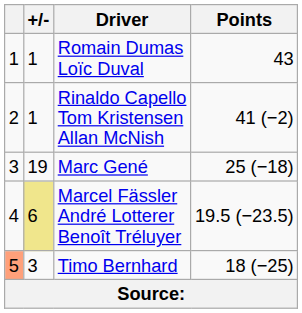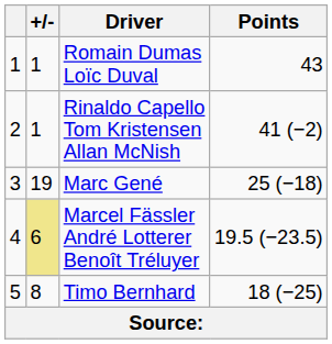 <table class="wikitable" style="font-size: 95%;">
 <tr>
 <th scope="col"></th>
 <th scope="col">+/-</th>
 <th scope="col">Driver</th>
 <th scope="col">Points</th>
 </tr>
 <tr>
 <td align=center>1</td>
 <td align="left"> 1</td>
 <td> <a href='#'>Romain Dumas</a><br> <a href='#'>Loïc Duval</a></td>
 <td align=right>43</td>
 </tr>
 <tr>
 <td align=center>2</td>
 <td align="left"> 1</td>
 <td> <a href='#'>Rinaldo Capello</a><br> <a href='#'>Tom Kristensen</a><br> <a href='#'>Allan McNish</a></td>
 <td align=right>41 (−2)</td>
 </tr>
 <tr>
 <td align=center>3</td>
 <td align="left"> 19</td>
 <td> <a href='#'>Marc Gené</a></td>
 <td align=right>25 (−18)</td>
 </tr>
 <tr>
 <td align=center>4</td>
 <td align="left" style="background: khaki;"> 6</td>
 <td> <a href='#'>Marcel Fässler</a><br> <a href='#'>André Lotterer</a><br> <a href='#'>Benoît Tréluyer</a></td>
 <td align=right>19.5 (−23.5)</td>
 </tr>
 <tr>
-<td align=center style="background: lightsalmon;">5</td>
-<td align="left"> 3</td>
+<td align=center>5</td>
+<td align="left"> 8</td>
 <td> <a href='#'>Timo Bernhard</a></td>
 <td align=right>18 (−25)</td>
 </tr>
 <tr>
 <th colspan=4>Source:</th>
 </tr>
 </table>
